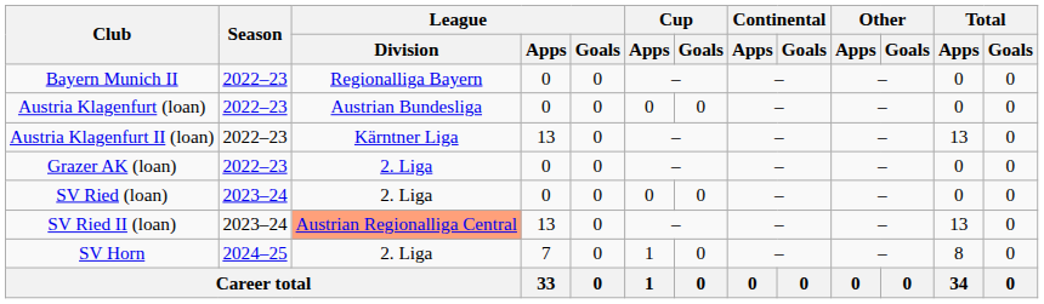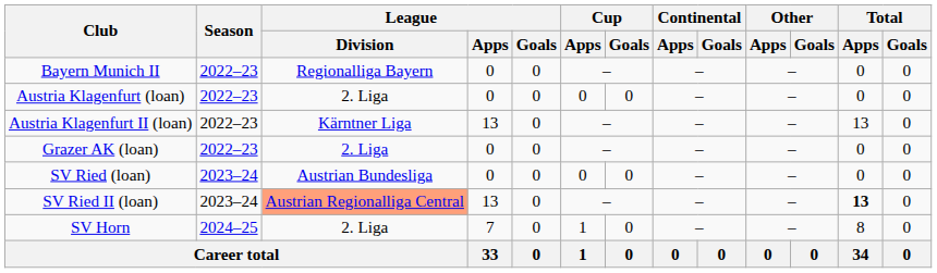 <table class="wikitable" style="text-align: center">
 <tr>
 <th rowspan="2">Club</th>
 <th rowspan="2">Season</th>
 <th colspan="3">League</th>
 <th colspan="2">Cup</th>
 <th colspan="2">Continental</th>
 <th colspan="2">Other</th>
 <th colspan="2">Total</th>
 </tr>
 <tr>
 <th>Division</th>
 <th>Apps</th>
 <th>Goals</th>
 <th>Apps</th>
 <th>Goals</th>
 <th>Apps</th>
 <th>Goals</th>
 <th>Apps</th>
 <th>Goals</th>
 <th>Apps</th>
 <th>Goals</th>
 </tr>
 <tr>
 <td><a href='#'>Bayern Munich II</a></td>
 <td><a href='#'>2022–23</a></td>
 <td><a href='#'>Regionalliga Bayern</a></td>
 <td>0</td>
 <td>0</td>
 <td colspan="2">–</td>
 <td colspan="2">–</td>
 <td colspan="2">–</td>
 <td>0</td>
 <td>0</td>
 </tr>
 <tr>
 <td><a href='#'>Austria Klagenfurt</a> (loan)</td>
 <td><a href='#'>2022–23</a></td>
-<td><a href='#'>Austrian Bundesliga</a></td>
+<td>2. Liga</td>
 <td>0</td>
 <td>0</td>
 <td>0</td>
 <td>0</td>
 <td colspan="2">–</td>
 <td colspan="2">–</td>
 <td>0</td>
 <td>0</td>
 </tr>
 <tr>
 <td><a href='#'>Austria Klagenfurt II</a> (loan)</td>
 <td>2022–23</td>
 <td><a href='#'>Kärntner Liga</a></td>
 <td>13</td>
 <td>0</td>
 <td colspan="2">–</td>
 <td colspan="2">–</td>
 <td colspan="2">–</td>
 <td>13</td>
 <td>0</td>
 </tr>
 <tr>
 <td><a href='#'>Grazer AK</a> (loan)</td>
 <td><a href='#'>2022–23</a></td>
 <td><a href='#'>2. Liga</a></td>
 <td>0</td>
 <td>0</td>
 <td colspan="2">–</td>
 <td colspan="2">–</td>
 <td colspan="2">–</td>
 <td>0</td>
 <td>0</td>
 </tr>
 <tr>
 <td><a href='#'>SV Ried</a> (loan)</td>
 <td><a href='#'>2023–24</a></td>
-<td>2. Liga</td>
+<td><a href='#'>Austrian Bundesliga</a></td>
 <td>0</td>
 <td>0</td>
 <td>0</td>
 <td>0</td>
 <td colspan="2">–</td>
 <td colspan="2">–</td>
 <td>0</td>
 <td>0</td>
 </tr>
 <tr>
 <td><a href='#'>SV Ried II</a> (loan)</td>
 <td>2023–24</td>
 <td style="background: lightsalmon;"><a href='#'>Austrian Regionalliga Central</a></td>
 <td>13</td>
 <td>0</td>
 <td colspan="2">–</td>
 <td colspan="2">–</td>
 <td colspan="2">–</td>
-<td>13</td>
+<td><strong>13</strong></td>
 <td>0</td>
 </tr>
 <tr>
 <td><a href='#'>SV Horn</a></td>
 <td><a href='#'>2024–25</a></td>
 <td>2. Liga</td>
 <td>7</td>
 <td>0</td>
 <td>1</td>
 <td>0</td>
 <td colspan="2">–</td>
 <td colspan="2">–</td>
 <td>8</td>
 <td>0</td>
 </tr>
 <tr>
 <th colspan="3">Career total</th>
 <th>33</th>
 <th>0</th>
 <th>1</th>
 <th>0</th>
 <th>0</th>
 <th>0</th>
 <th>0</th>
 <th>0</th>
 <th>34</th>
 <th>0</th>
 </tr>
 </table>
